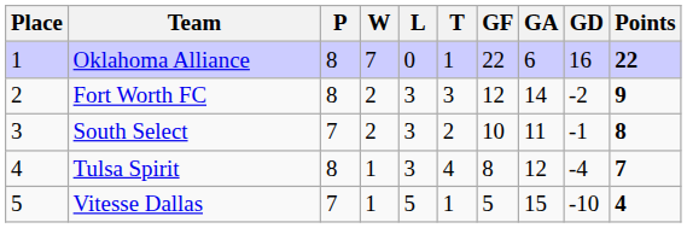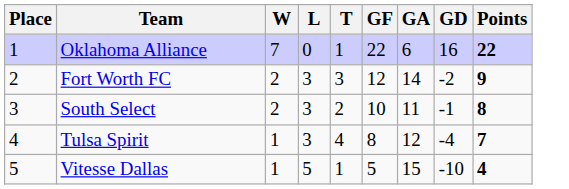 <table class="wikitable">
 <tr>
 <th>Place</th>
 <th width="170">Team</th>
-<th width="20">P</th>
 <th width="20">W</th>
 <th width="20">L</th>
 <th width="20">T</th>
 <th width="20">GF</th>
 <th width="20">GA</th>
 <th width="25">GD</th>
 <th>Points</th>
 </tr>
 <tr bgcolor=#ccccff>
 <td>1</td>
 <td><a href='#'>Oklahoma Alliance</a></td>
-<td>8</td>
 <td>7</td>
 <td>0</td>
 <td>1</td>
 <td>22</td>
 <td>6</td>
 <td>16</td>
 <td><strong>22</strong></td>
 </tr>
 <tr>
 <td>2</td>
 <td><a href='#'>Fort Worth FC</a></td>
-<td>8</td>
 <td>2</td>
 <td>3</td>
 <td>3</td>
 <td>12</td>
 <td>14</td>
 <td>-2</td>
 <td><strong>9</strong></td>
 </tr>
 <tr>
 <td>3</td>
 <td><a href='#'>South Select</a></td>
-<td>7</td>
 <td>2</td>
 <td>3</td>
 <td>2</td>
 <td>10</td>
 <td>11</td>
 <td>-1</td>
 <td><strong>8</strong></td>
 </tr>
 <tr>
 <td>4</td>
 <td><a href='#'>Tulsa Spirit</a></td>
-<td>8</td>
 <td>1</td>
 <td>3</td>
 <td>4</td>
 <td>8</td>
 <td>12</td>
 <td>-4</td>
 <td><strong>7</strong></td>
 </tr>
 <tr>
 <td>5</td>
 <td><a href='#'>Vitesse Dallas</a></td>
-<td>7</td>
 <td>1</td>
 <td>5</td>
 <td>1</td>
 <td>5</td>
 <td>15</td>
 <td>-10</td>
 <td><strong>4</strong></td>
 </tr>
 </table>
